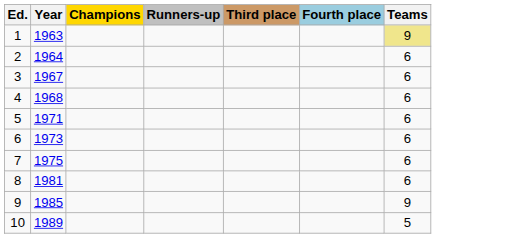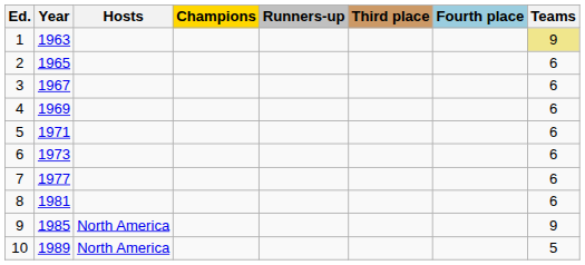 <table class="wikitable" style="text-align: center;">
 <tr>
 <th>Ed.</th>
 <th>Year</th>
+<th>Hosts</th>
 <th style="background:gold">Champions</th>
 <th style="background:silver">Runners-up</th>
 <th style="background:#c96">Third place</th>
 <th style="background:#9acddf">Fourth place</th>
 <th>Teams</th>
 </tr>
 <tr>
 <td>1</td>
 <td><a href='#'>1963</a></td>
 <td></td>
 <td></td>
 <td></td>
 <td></td>
+<td></td>
 <td style="background: khaki;">9</td>
 </tr>
 <tr>
 <td>2</td>
-<td><a href='#'>1964</a></td>
+<td><a href='#'>1965</a></td>
+<td></td>
 <td></td>
 <td></td>
 <td></td>
 <td></td>
 <td>6</td>
 </tr>
 <tr>
 <td>3</td>
 <td><a href='#'>1967</a></td>
 <td></td>
 <td></td>
 <td></td>
 <td></td>
+<td></td>
 <td>6</td>
 </tr>
 <tr>
 <td>4</td>
-<td><a href='#'>1968</a></td>
+<td><a href='#'>1969</a></td>
+<td></td>
 <td></td>
 <td></td>
 <td></td>
 <td></td>
 <td>6</td>
 </tr>
 <tr>
 <td>5</td>
 <td><a href='#'>1971</a></td>
 <td></td>
 <td></td>
 <td></td>
 <td></td>
+<td></td>
 <td>6</td>
 </tr>
 <tr>
 <td>6</td>
 <td><a href='#'>1973</a></td>
 <td></td>
 <td></td>
 <td></td>
 <td></td>
+<td></td>
 <td>6</td>
 </tr>
 <tr>
 <td>7</td>
-<td><a href='#'>1975</a></td>
+<td><a href='#'>1977</a></td>
+<td></td>
 <td></td>
 <td></td>
 <td></td>
 <td></td>
 <td>6</td>
 </tr>
 <tr>
 <td>8</td>
 <td><a href='#'>1981</a></td>
 <td></td>
 <td></td>
 <td></td>
 <td></td>
+<td></td>
 <td>6</td>
 </tr>
 <tr>
 <td>9</td>
 <td><a href='#'>1985</a></td>
+<td> <a href='#'>North America</a></td>
 <td></td>
 <td></td>
 <td></td>
 <td></td>
 <td>9</td>
 </tr>
 <tr>
 <td>10</td>
 <td><a href='#'>1989</a></td>
+<td> <a href='#'>North America</a></td>
 <td></td>
 <td></td>
 <td></td>
 <td></td>
 <td>5</td>
 </tr>
 </table>
